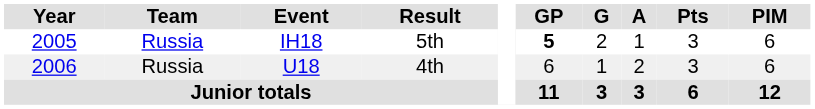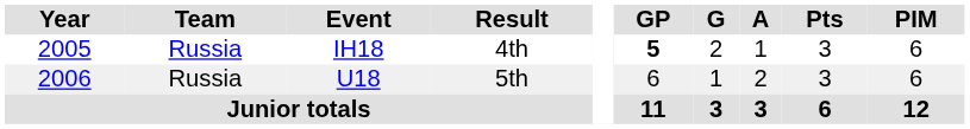 <table border="0" cellpadding="1" cellspacing="0" style="text-align:center; width:40em">
 <tr ALIGN="center" bgcolor="#e0e0e0">
 <th>Year</th>
 <th>Team</th>
 <th>Event</th>
 <th>Result</th>
 <th rowspan="99" bgcolor="#ffffff"> </th>
 <th>GP</th>
 <th>G</th>
 <th>A</th>
 <th>Pts</th>
 <th>PIM</th>
 </tr>
 <tr>
 <td><a href='#'>2005</a></td>
 <td><a href='#'>Russia</a></td>
 <td><a href='#'>IH18</a></td>
-<td>5th</td>
+<td>4th</td>
 <td><strong>5</strong></td>
 <td>2</td>
 <td>1</td>
 <td>3</td>
 <td>6</td>
 </tr>
 <tr bgcolor="#f0f0f0">
 <td><a href='#'>2006</a></td>
 <td>Russia</td>
 <td><a href='#'>U18</a></td>
-<td>4th</td>
+<td>5th</td>
 <td>6</td>
 <td>1</td>
 <td>2</td>
 <td>3</td>
 <td>6</td>
 </tr>
 <tr bgcolor="#e0e0e0">
 <th colspan="4">Junior totals</th>
 <th>11</th>
 <th>3</th>
 <th>3</th>
 <th>6</th>
 <th>12</th>
 </tr>
 </table>
